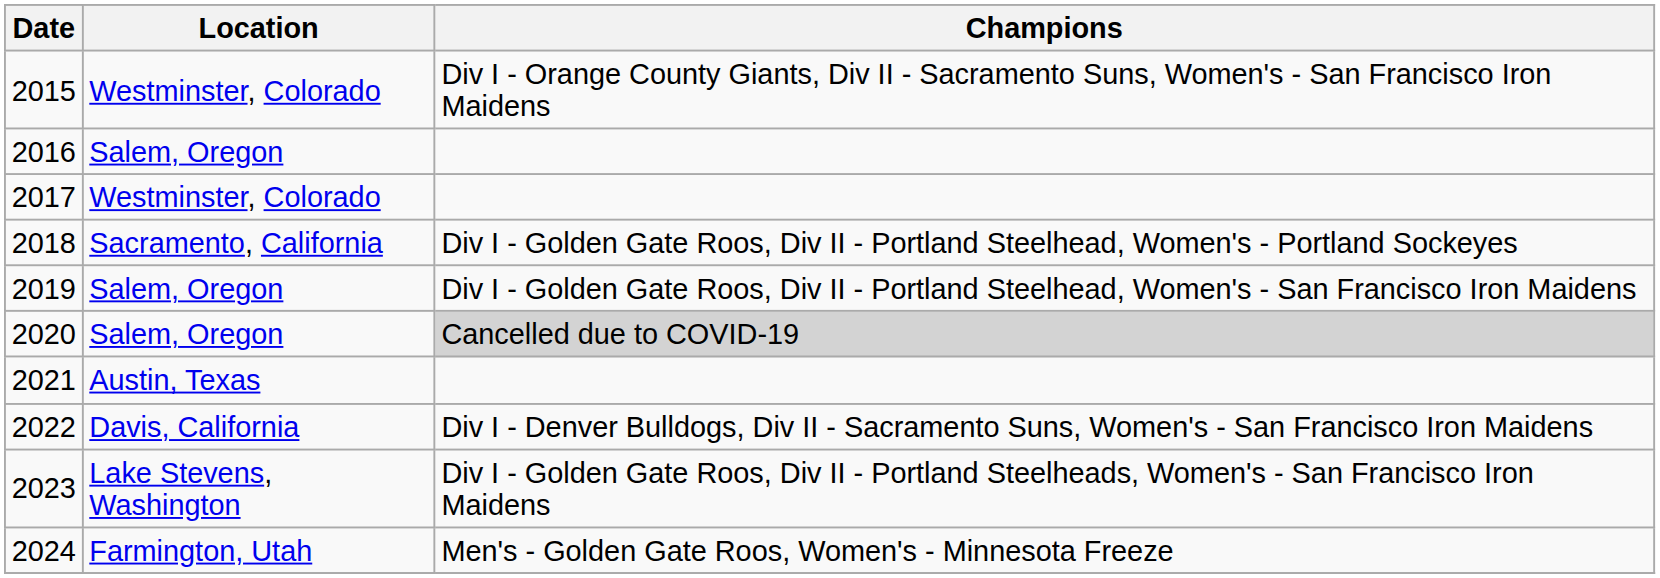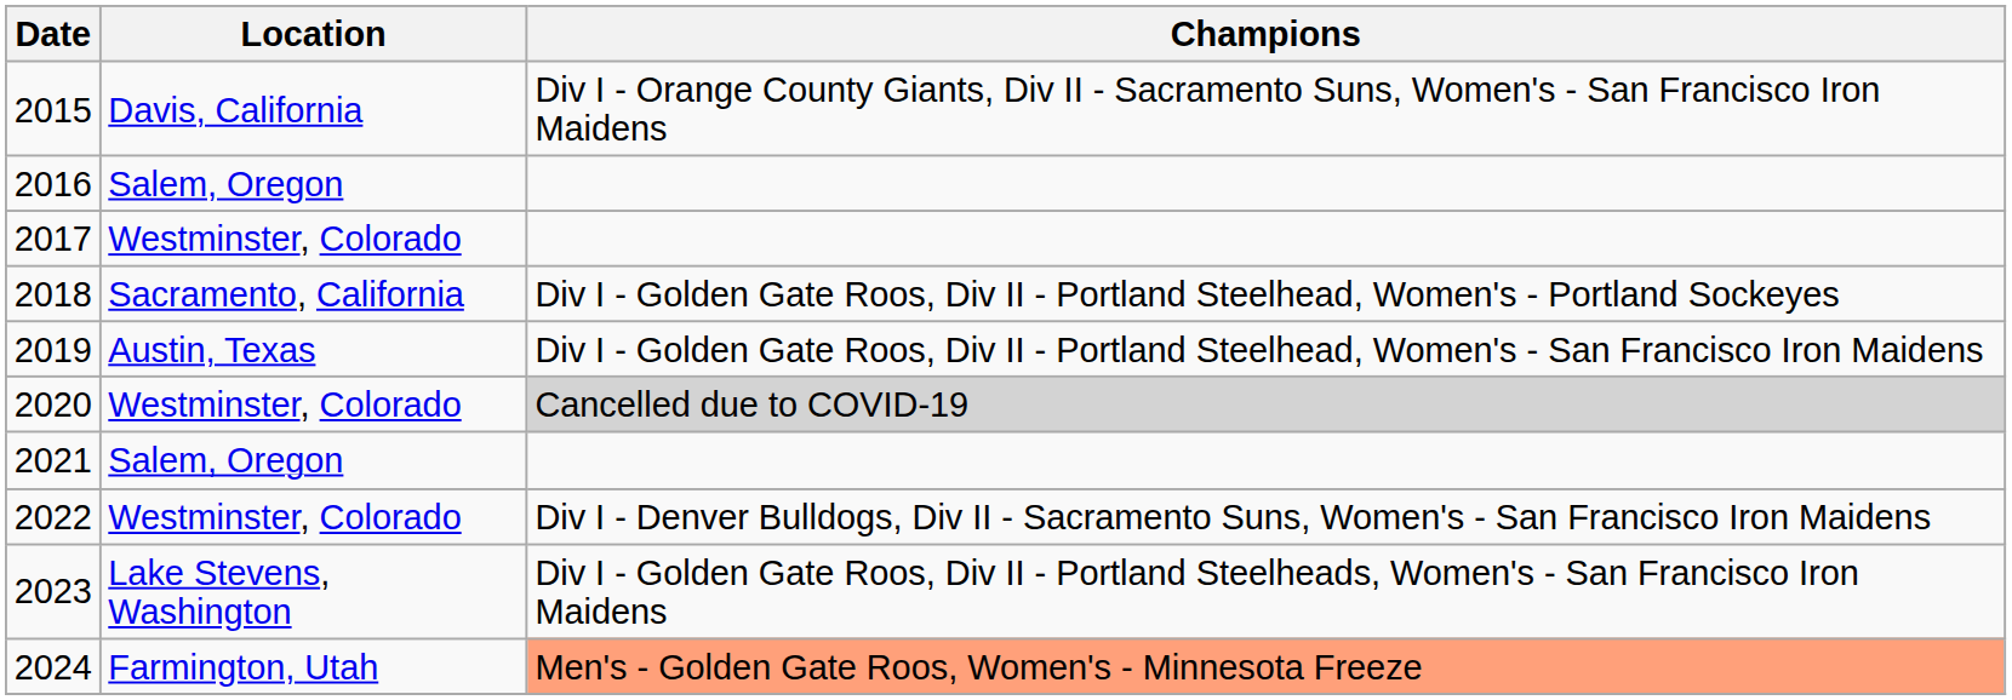 <table class="wikitable" style="font-size: 95%;">
 <tr>
 <th>Date</th>
 <th>Location</th>
 <th>Champions</th>
 </tr>
 <tr>
 <td>2015</td>
-<td><a href='#'>Westminster</a>, <a href='#'>Colorado</a></td>
+<td><a href='#'>Davis, California</a></td>
 <td>Div I - Orange County Giants, Div II - Sacramento Suns, Women's - San Francisco Iron Maidens</td>
 </tr>
 <tr>
 <td>2016</td>
 <td><a href='#'>Salem, Oregon</a></td>
 <td></td>
 </tr>
 <tr>
 <td>2017</td>
 <td><a href='#'>Westminster</a>, <a href='#'>Colorado</a></td>
 <td></td>
 </tr>
 <tr>
 <td>2018</td>
 <td><a href='#'>Sacramento</a>, <a href='#'>California</a></td>
 <td>Div I - Golden Gate Roos, Div II - Portland Steelhead, Women's - Portland Sockeyes</td>
 </tr>
 <tr>
 <td>2019</td>
-<td><a href='#'>Salem, Oregon</a></td>
+<td><a href='#'>Austin, Texas</a></td>
 <td>Div I - Golden Gate Roos, Div II - Portland Steelhead, Women's - San Francisco Iron Maidens</td>
 </tr>
 <tr>
 <td>2020</td>
-<td><a href='#'>Salem, Oregon</a></td>
+<td><a href='#'>Westminster</a>, <a href='#'>Colorado</a></td>
 <td style="background: lightgrey;">Cancelled due to COVID-19</td>
 </tr>
 <tr>
 <td>2021</td>
-<td><a href='#'>Austin, Texas</a></td>
+<td><a href='#'>Salem, Oregon</a></td>
 <td></td>
 </tr>
 <tr>
 <td>2022</td>
-<td><a href='#'>Davis, California</a></td>
+<td><a href='#'>Westminster</a>, <a href='#'>Colorado</a></td>
 <td>Div I - Denver Bulldogs, Div II - Sacramento Suns, Women's - San Francisco Iron Maidens</td>
 </tr>
 <tr>
 <td>2023</td>
 <td><a href='#'>Lake Stevens</a>, <a href='#'>Washington</a></td>
 <td>Div I - Golden Gate Roos, Div II - Portland Steelheads, Women's - San Francisco Iron Maidens</td>
 </tr>
 <tr>
 <td>2024</td>
 <td><a href='#'>Farmington, Utah</a></td>
-<td>Men's - Golden Gate Roos, Women's - Minnesota Freeze</td>
+<td style="background: lightsalmon;">Men's - Golden Gate Roos, Women's - Minnesota Freeze</td>
 </tr>
 <tr>
 </tr>
 </table>
